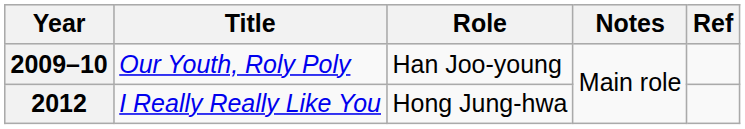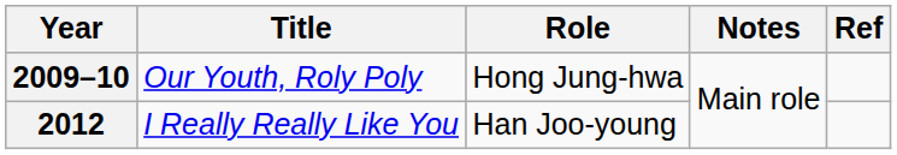 <table class="wikitable sortable plainrowheaders">
 <tr>
 <th scope="col">Year</th>
 <th scope="col">Title</th>
 <th scope="col">Role</th>
 <th scope="col">Notes</th>
 <th>Ref</th>
 </tr>
 <tr>
 <th scope="row" ! scope="row">2009–10</th>
 <td><em><a href='#'>Our Youth, Roly Poly</a></em></td>
-<td>Han Joo-young</td>
+<td>Hong Jung-hwa</td>
 <td rowspan="2">Main role</td>
 <td></td>
 </tr>
 <tr>
 <th scope="row">2012</th>
 <td><em><a href='#'>I Really Really Like You</a></em></td>
-<td>Hong Jung-hwa</td>
+<td>Han Joo-young</td>
 <td></td>
 </tr>
 </table>
